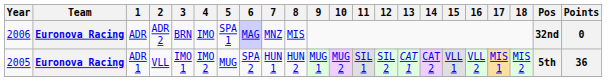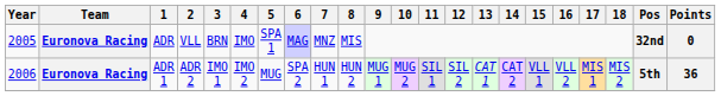 <table class="wikitable" style="text-align:center; font-size:85%">
 <tr>
 <th>Year</th>
 <th>Team</th>
 <th>1</th>
 <th>2</th>
 <th>3</th>
 <th>4</th>
 <th>5</th>
 <th>6</th>
 <th>7</th>
 <th>8</th>
 <th>9</th>
 <th>10</th>
 <th>11</th>
 <th>12</th>
 <th>13</th>
 <th>14</th>
 <th>15</th>
 <th>16</th>
 <th>17</th>
 <th>18</th>
 <th>Pos</th>
 <th>Points</th>
 </tr>
 <tr>
-<td><a href='#'>2006</a></td>
+<td><a href='#'>2005</a></td>
 <th nowrap><a href='#'>Euronova Racing</a></th>
 <td><a href='#'>ADR</a></td>
-<td><a href='#'>ADR<br>2</a></td>
+<td><a href='#'>VLL</a></td>
 <td><a href='#'>BRN</a></td>
 <td><a href='#'>IMO</a></td>
 <td><a href='#'>SPA<br>1</a></td>
 <td style="background:#cfcfff;"><a href='#'>MAG</a><br></td>
 <td><a href='#'>MNZ</a></td>
 <td><a href='#'>MIS</a></td>
 <td colspan=10></td>
 <th>32nd</th>
 <th>0</th>
 </tr>
 <tr>
-<td><a href='#'>2005</a></td>
+<td><a href='#'>2006</a></td>
 <th nowrap><a href='#'>Euronova Racing</a></th>
 <td><a href='#'>ADR<br>1</a></td>
-<td><a href='#'>VLL</a></td>
+<td><a href='#'>ADR<br>2</a></td>
 <td><a href='#'>IMO<br>1</a></td>
 <td><a href='#'>IMO<br>2</a></td>
 <td><a href='#'>MUG</a></td>
 <td><a href='#'>SPA<br>2</a></td>
 <td><a href='#'>HUN<br>1</a></td>
 <td><a href='#'>HUN<br>2</a></td>
 <td style="background:#dfffdf;"><a href='#'>MUG<br>1</a><br></td>
 <td style="background:#efcfff;"><a href='#'>MUG<br>2</a><br></td>
 <td style="background:#dfdfdf;"><a href='#'>SIL<br>1</a><br></td>
 <td style="background:#dfffdf;"><a href='#'>SIL<br>2</a><br></td>
 <td style="background:#dfffdf;"><em><a href='#'>CAT<br>1</a></em><br></td>
 <td style="background:#efcfff;"><a href='#'>CAT<br>2</a><br></td>
 <td style="background:#dfdfdf;"><a href='#'>VLL<br>1</a><br></td>
 <td style="background:#dfffdf;"><a href='#'>VLL<br>2</a><br></td>
 <td style="background:#ffdf9f;"><a href='#'>MIS<br>1</a><br></td>
 <td style="background:#dfffdf;"><a href='#'>MIS<br>2</a><br></td>
 <th>5th</th>
 <th>36</th>
 </tr>
 <tr>
 </tr>
 </table>
